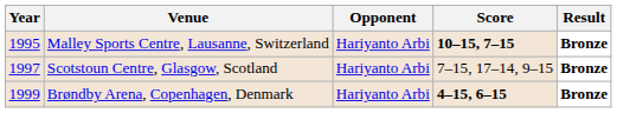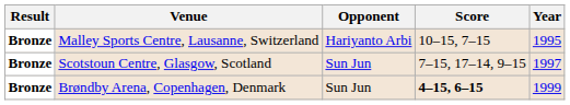 <table class="sortable wikitable" style="font-size: 90%;">
 <tr>
-<th>Year</th>
+<th>Result</th>
 <th>Venue</th>
 <th>Opponent</th>
 <th>Score</th>
-<th>Result</th>
+<th>Year</th>
 </tr>
 <tr style="background:#F3E6D7">
-<td align="center"><a href='#'>1995</a></td>
+<td style="text-align:left; background:white"> <strong>Bronze</strong></td>
 <td align="left"><a href='#'>Malley Sports Centre</a>, <a href='#'>Lausanne</a>, Switzerland</td>
 <td align="left"> <a href='#'>Hariyanto Arbi</a></td>
-<td align="left"><strong>10–15, 7–15</strong></td>
-<td style="text-align:left; background:white"> <strong>Bronze</strong></td>
+<td align="left">10–15, 7–15</td>
+<td align="center"><a href='#'>1995</a></td>
 </tr>
 <tr style="background:#F3E6D7">
+<td style="text-align:left; background:white"> <strong>Bronze</strong></td>
+<td align="left"><a href='#'>Scotstoun Centre</a>, <a href='#'>Glasgow</a>, Scotland</td>
+<td align="left"> <a href='#'>Sun Jun</a></td>
+<td align="left">7–15, 17–14, 9–15</td>
 <td align="center"><a href='#'>1997</a></td>
-<td align="left"><a href='#'>Scotstoun Centre</a>, <a href='#'>Glasgow</a>, Scotland</td>
-<td align="left"> <a href='#'>Hariyanto Arbi</a></td>
-<td align="left">7–15, 17–14, 9–15</td>
-<td style="text-align:left; background:white"> <strong>Bronze</strong></td>
 </tr>
 <tr style="background:#F3E6D7">
+<td style="text-align:left; background:white"> <strong>Bronze</strong></td>
+<td align="left"><a href='#'>Brøndby Arena</a>, <a href='#'>Copenhagen</a>, Denmark</td>
+<td align="left"> Sun Jun</td>
+<td align="left"><strong>4–15, 6–15</strong></td>
 <td align="center"><a href='#'>1999</a></td>
-<td align="left"><a href='#'>Brøndby Arena</a>, <a href='#'>Copenhagen</a>, Denmark</td>
-<td align="left"> <a href='#'>Hariyanto Arbi</a></td>
-<td align="left"><strong>4–15, 6–15</strong></td>
-<td style="text-align:left; background:white"> <strong>Bronze</strong></td>
 </tr>
 </table>
